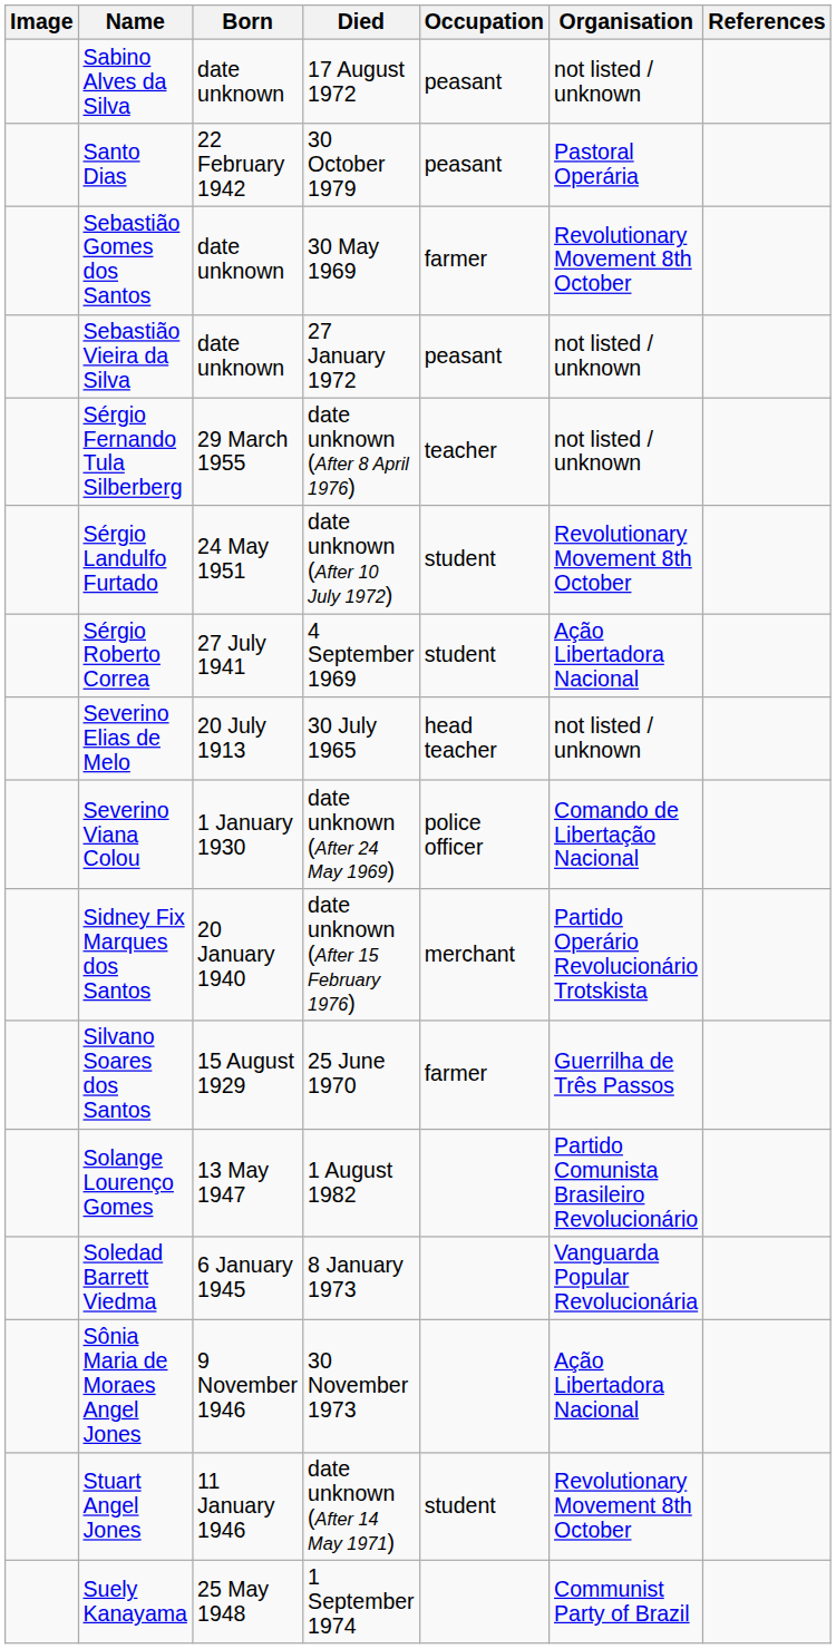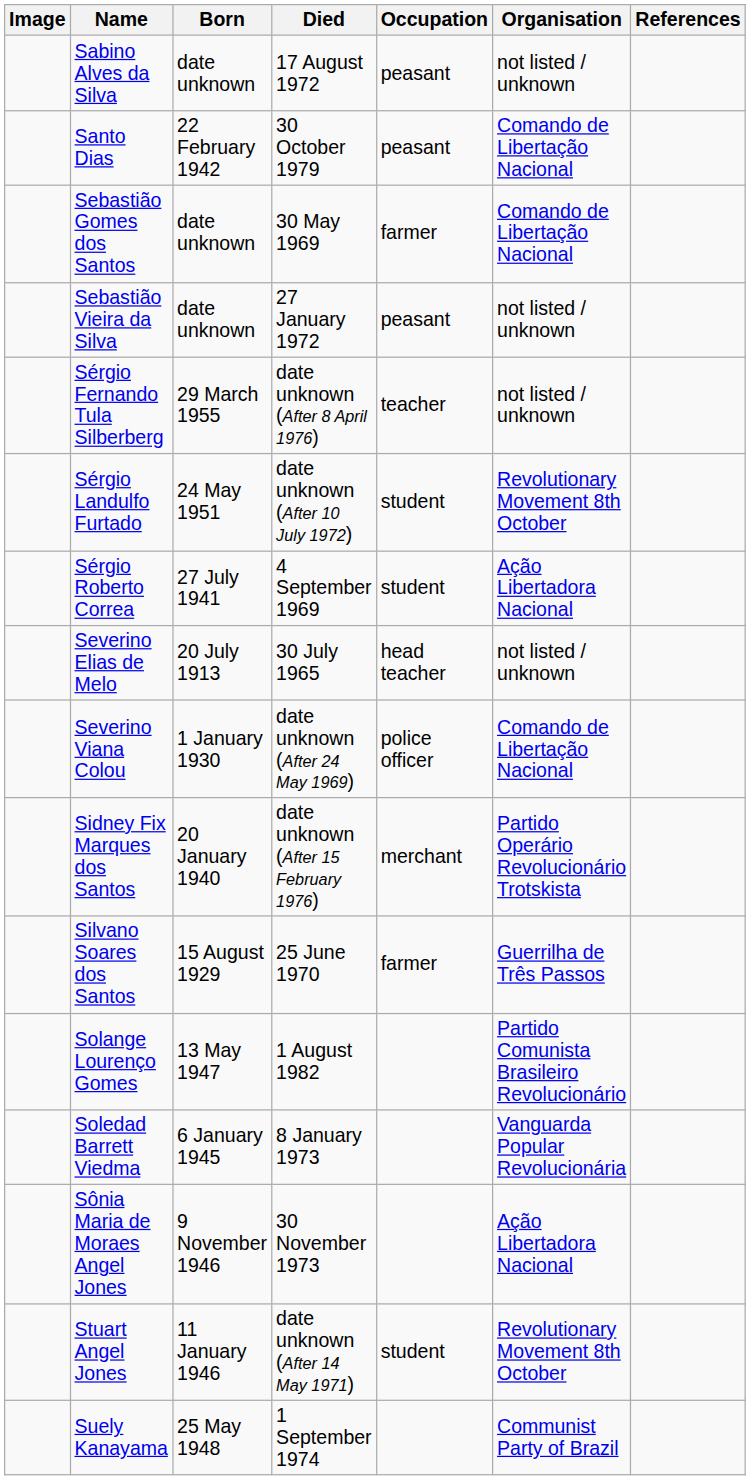 <table class='wikitable sortable'>
 <tr>
 <th>Image</th>
 <th>Name</th>
 <th>Born</th>
 <th>Died</th>
 <th>Occupation</th>
 <th>Organisation</th>
 <th>References</th>
 </tr>
 <tr>
 <td></td>
 <td><a href='#'>Sabino Alves da Silva</a></td>
 <td>date unknown</td>
 <td>17 August 1972</td>
 <td>peasant</td>
 <td>not listed / unknown</td>
 <td></td>
 </tr>
 <tr>
 <td></td>
 <td><a href='#'>Santo Dias</a></td>
 <td>22 February 1942</td>
 <td>30 October 1979</td>
 <td>peasant</td>
-<td><a href='#'>Pastoral Operária</a></td>
+<td><a href='#'>Comando de Libertação Nacional</a></td>
 <td></td>
 </tr>
 <tr>
 <td></td>
 <td><a href='#'>Sebastião Gomes dos Santos</a></td>
 <td>date unknown</td>
 <td>30 May 1969</td>
 <td>farmer</td>
-<td><a href='#'>Revolutionary Movement 8th October</a></td>
+<td><a href='#'>Comando de Libertação Nacional</a></td>
 <td></td>
 </tr>
 <tr>
 <td></td>
 <td><a href='#'>Sebastião Vieira da Silva</a></td>
 <td>date unknown</td>
 <td>27 January 1972</td>
 <td>peasant</td>
 <td>not listed / unknown</td>
 <td></td>
 </tr>
 <tr>
 <td></td>
 <td><a href='#'>Sérgio Fernando Tula Silberberg</a></td>
 <td>29 March 1955</td>
 <td>date unknown<br>(<small><em>After 8 April 1976</em></small>)</td>
 <td>teacher</td>
 <td>not listed / unknown</td>
 <td></td>
 </tr>
 <tr>
 <td></td>
 <td><a href='#'>Sérgio Landulfo Furtado</a></td>
 <td>24 May 1951</td>
 <td>date unknown<br>(<small><em>After 10 July 1972</em></small>)</td>
 <td>student</td>
 <td><a href='#'>Revolutionary Movement 8th October</a></td>
 <td></td>
 </tr>
 <tr>
 <td></td>
 <td><a href='#'>Sérgio Roberto Correa</a></td>
 <td>27 July 1941</td>
 <td>4 September 1969</td>
 <td>student</td>
 <td><a href='#'>Ação Libertadora Nacional</a></td>
 <td></td>
 </tr>
 <tr>
 <td></td>
 <td><a href='#'>Severino Elias de Melo</a></td>
 <td>20 July 1913</td>
 <td>30 July 1965</td>
 <td>head teacher</td>
 <td>not listed / unknown</td>
 <td></td>
 </tr>
 <tr>
 <td></td>
 <td><a href='#'>Severino Viana Colou</a></td>
 <td>1 January 1930</td>
 <td>date unknown<br>(<small><em>After 24 May 1969</em></small>)</td>
 <td>police officer</td>
 <td><a href='#'>Comando de Libertação Nacional</a></td>
 <td></td>
 </tr>
 <tr>
 <td></td>
 <td><a href='#'>Sidney Fix Marques dos Santos</a></td>
 <td>20 January 1940</td>
 <td>date unknown<br>(<small><em>After 15 February 1976</em></small>)</td>
 <td>merchant</td>
 <td><a href='#'>Partido Operário Revolucionário Trotskista</a></td>
 <td></td>
 </tr>
 <tr>
 <td></td>
 <td><a href='#'>Silvano Soares dos Santos</a></td>
 <td>15 August 1929</td>
 <td>25 June 1970</td>
 <td>farmer</td>
 <td><a href='#'>Guerrilha de Três Passos</a></td>
 <td></td>
 </tr>
 <tr>
 <td></td>
 <td><a href='#'>Solange Lourenço Gomes</a></td>
 <td>13 May 1947</td>
 <td>1 August 1982</td>
 <td></td>
 <td><a href='#'>Partido Comunista Brasileiro Revolucionário</a></td>
 <td></td>
 </tr>
 <tr>
 <td></td>
 <td><a href='#'>Soledad Barrett Viedma</a></td>
 <td>6 January 1945</td>
 <td>8 January 1973</td>
 <td></td>
 <td><a href='#'>Vanguarda Popular Revolucionária</a></td>
 <td></td>
 </tr>
 <tr>
 <td></td>
 <td><a href='#'>Sônia Maria de Moraes Angel Jones</a></td>
 <td>9 November 1946</td>
 <td>30 November 1973</td>
 <td></td>
 <td><a href='#'>Ação Libertadora Nacional</a></td>
 <td></td>
 </tr>
 <tr>
 <td></td>
 <td><a href='#'>Stuart Angel Jones</a></td>
 <td>11 January 1946</td>
 <td>date unknown<br>(<small><em>After 14 May 1971</em></small>)</td>
 <td>student</td>
 <td><a href='#'>Revolutionary Movement 8th October</a></td>
 <td></td>
 </tr>
 <tr>
 <td></td>
 <td><a href='#'>Suely Kanayama</a></td>
 <td>25 May 1948</td>
 <td>1 September 1974</td>
 <td></td>
 <td><a href='#'>Communist Party of Brazil</a></td>
 <td></td>
 </tr>
 </table>
